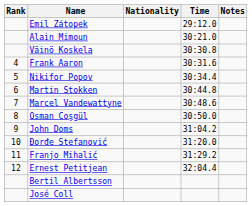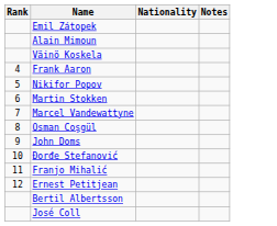 <table class="wikitable sortable" style="text-align:center">
 <tr>
 <th>Rank</th>
 <th>Name</th>
 <th>Nationality</th>
-<th>Time</th>
 <th>Notes</th>
 </tr>
 <tr>
 <td></td>
 <td align=left><a href='#'>Emil Zátopek</a></td>
 <td align=left></td>
-<td>29:12.0</td>
 <td></td>
 </tr>
 <tr>
 <td></td>
 <td align=left><a href='#'>Alain Mimoun</a></td>
 <td align=left></td>
-<td>30:21.0</td>
 <td></td>
 </tr>
 <tr>
 <td></td>
 <td align=left><a href='#'>Väinö Koskela</a></td>
 <td align=left></td>
-<td>30:30.8</td>
 <td></td>
 </tr>
 <tr>
 <td>4</td>
 <td align=left><a href='#'>Frank Aaron</a></td>
 <td align=left></td>
-<td>30:31.6</td>
 <td></td>
 </tr>
 <tr>
 <td>5</td>
 <td align=left><a href='#'>Nikifor Popov</a></td>
 <td align=left></td>
-<td>30:34.4</td>
 <td></td>
 </tr>
 <tr>
 <td>6</td>
 <td align=left><a href='#'>Martin Stokken</a></td>
 <td align=left></td>
-<td>30:44.8</td>
 <td></td>
 </tr>
 <tr>
 <td>7</td>
 <td align=left><a href='#'>Marcel Vandewattyne</a></td>
 <td align=left></td>
-<td>30:48.6</td>
 <td></td>
 </tr>
 <tr>
 <td>8</td>
 <td align=left><a href='#'>Osman Coşgül</a></td>
 <td align=left></td>
-<td>30:50.0</td>
 <td></td>
 </tr>
 <tr>
 <td>9</td>
 <td align=left><a href='#'>John Doms</a></td>
 <td align=left></td>
-<td>31:04.2</td>
 <td></td>
 </tr>
 <tr>
 <td>10</td>
 <td align=left><a href='#'>Đorđe Stefanović</a></td>
 <td align=left></td>
-<td>31:20.0</td>
 <td></td>
 </tr>
 <tr>
 <td>11</td>
 <td align=left><a href='#'>Franjo Mihalić</a></td>
 <td align=left></td>
-<td>31:29.2</td>
 <td></td>
 </tr>
 <tr>
 <td>12</td>
 <td align=left><a href='#'>Ernest Petitjean</a></td>
 <td align=left></td>
-<td>32:04.4</td>
 <td></td>
 </tr>
 <tr>
 <td></td>
 <td align=left><a href='#'>Bertil Albertsson</a></td>
 <td align=left></td>
 <td></td>
-<td></td>
 </tr>
 <tr>
 <td></td>
 <td align=left><a href='#'>José Coll</a></td>
 <td align=left></td>
 <td></td>
-<td></td>
 </tr>
 </table>
